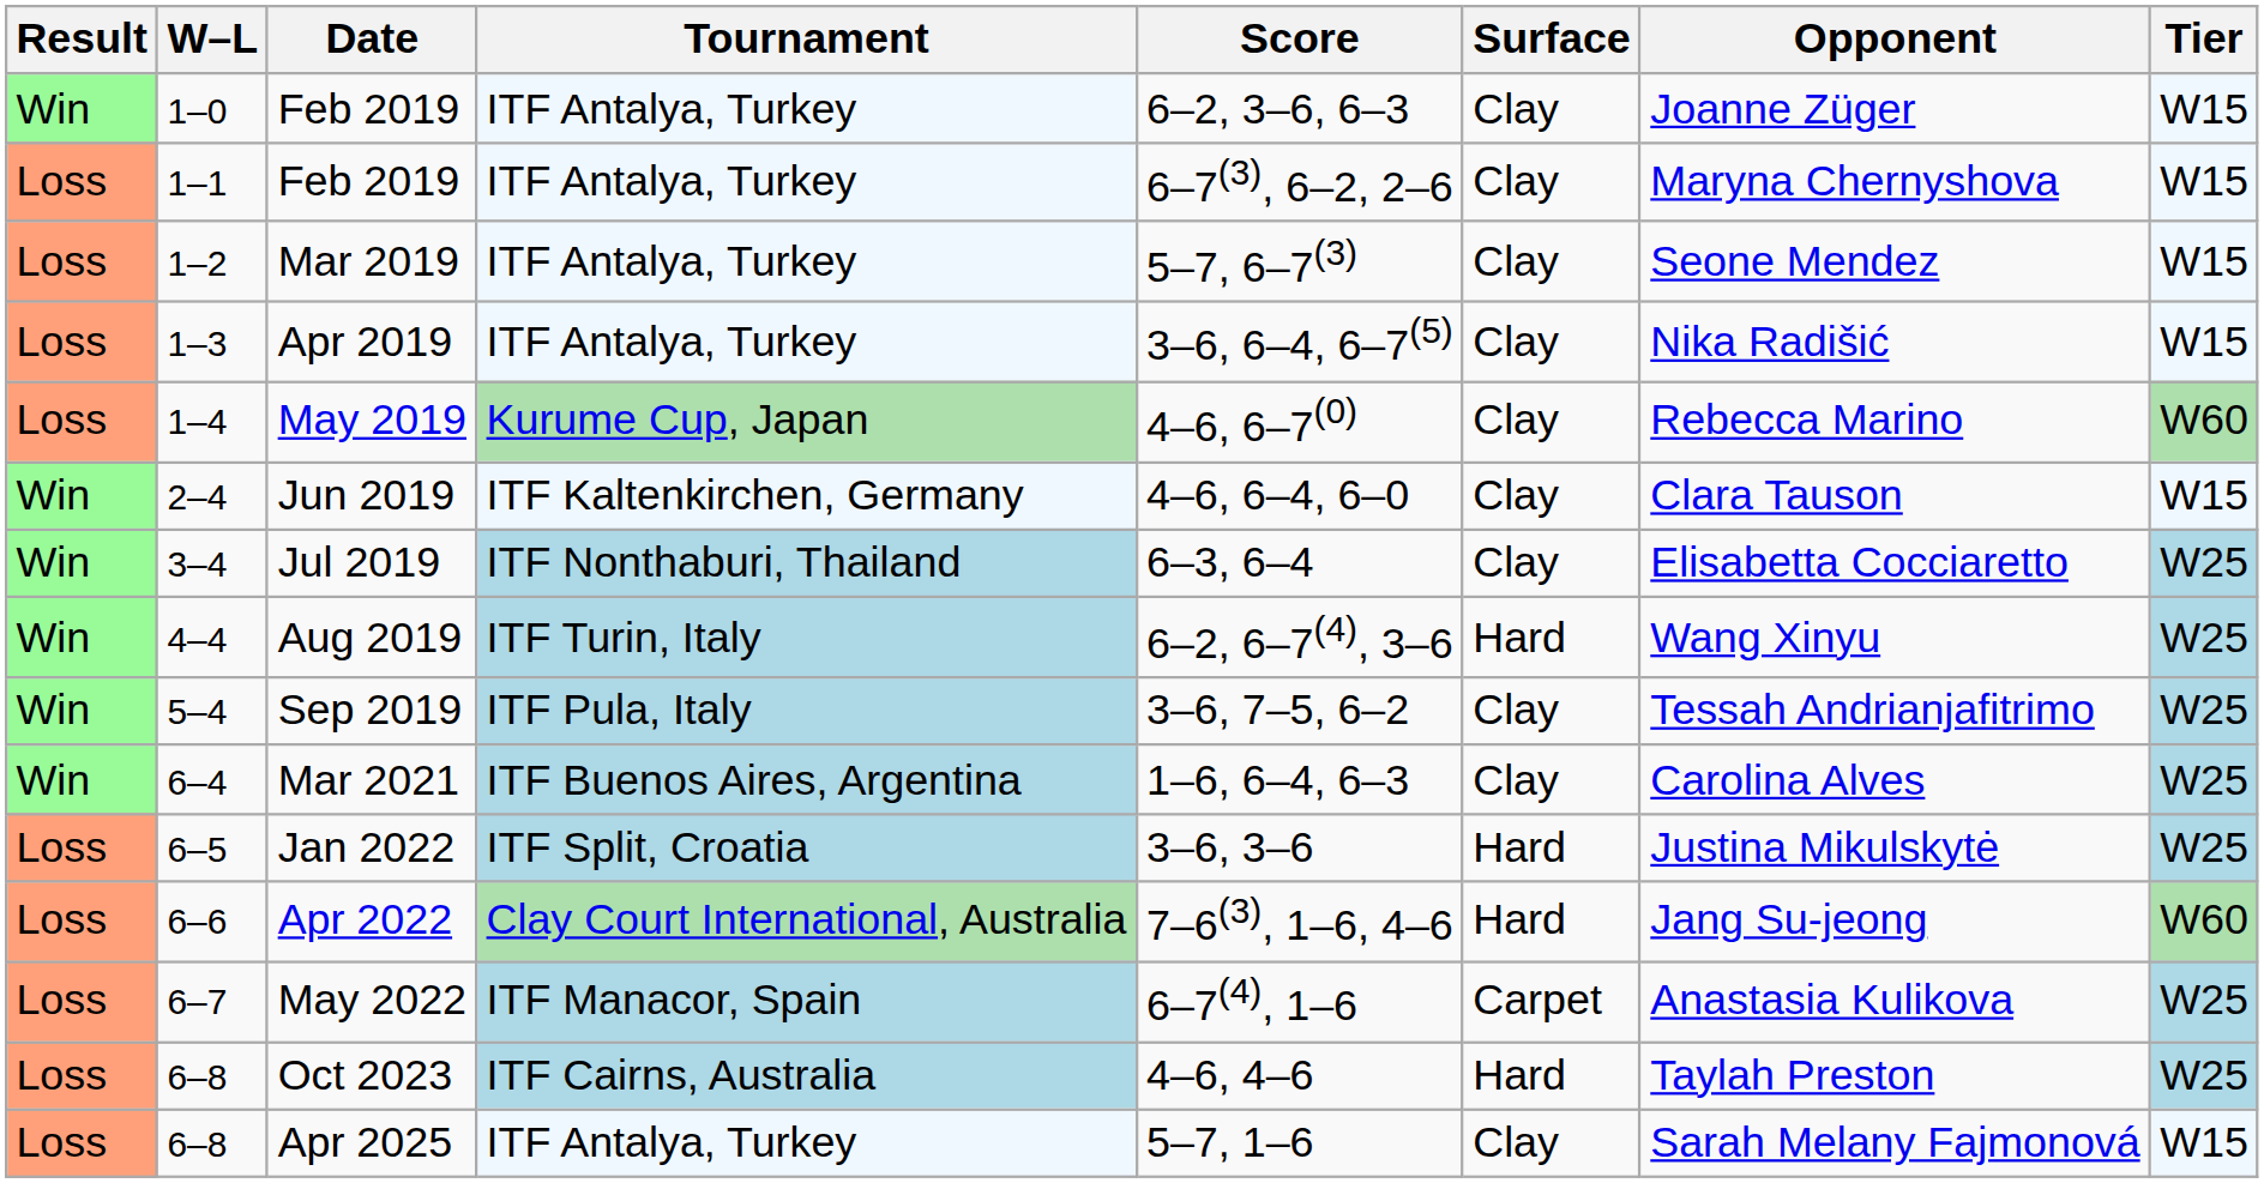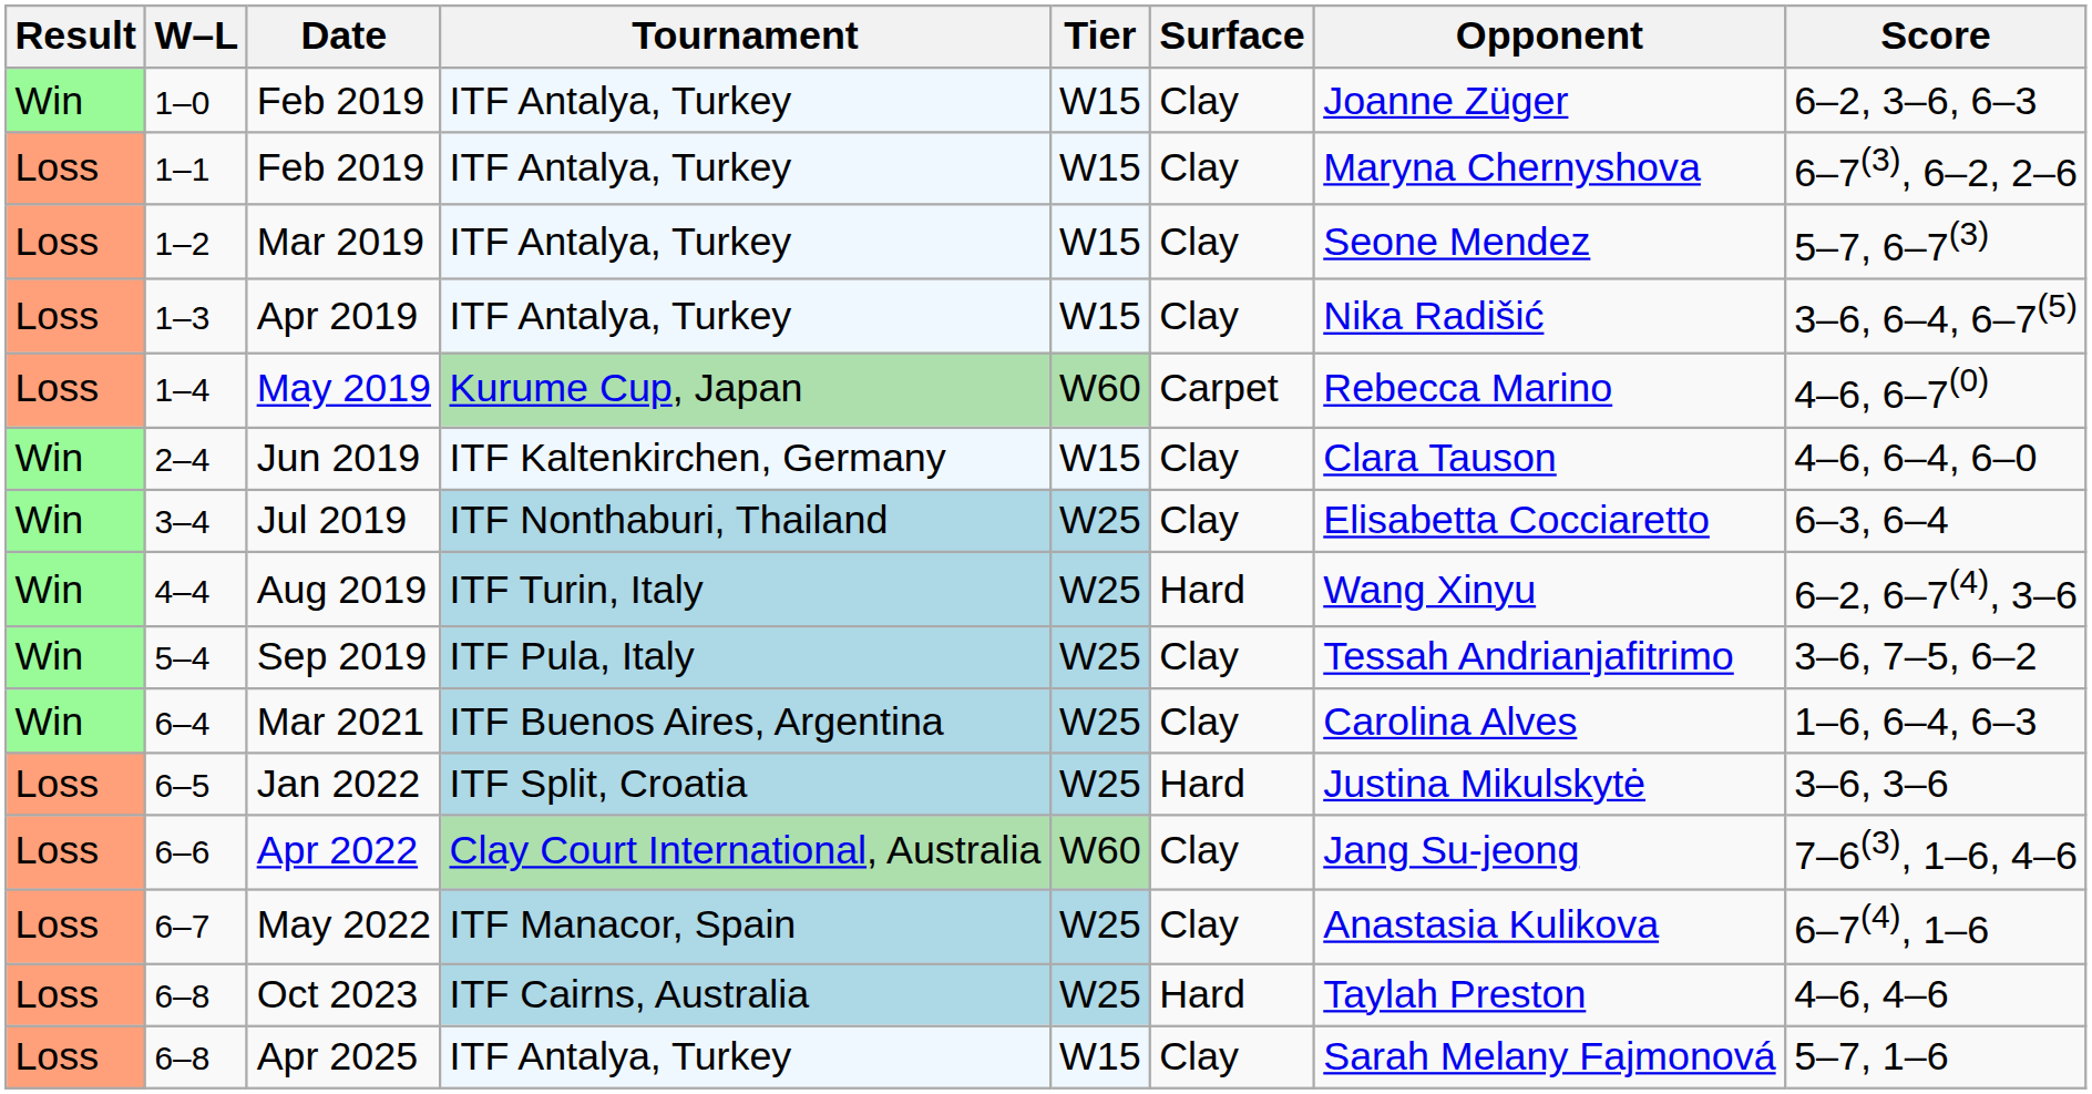 <table class="sortable wikitable">
 <tr>
 <th>Result</th>
 <th class="unsortable">W–L</th>
 <th>Date</th>
 <th>Tournament</th>
-<th class="unsortable">Score</th>
+<th>Tier</th>
 <th>Surface</th>
 <th>Opponent</th>
-<th>Tier</th>
+<th class="unsortable">Score</th>
 </tr>
 <tr>
 <td style="background:#98fb98;">Win</td>
 <td><small>1–0</small></td>
 <td>Feb 2019</td>
 <td style="background:#f0f8ff;">ITF Antalya, Turkey</td>
-<td>6–2, 3–6, 6–3</td>
+<td style="background:#f0f8ff;">W15</td>
 <td>Clay</td>
 <td> <a href='#'>Joanne Züger</a></td>
-<td style="background:#f0f8ff;">W15</td>
+<td>6–2, 3–6, 6–3</td>
 </tr>
 <tr>
 <td style="background:#ffa07a;">Loss</td>
 <td><small>1–1</small></td>
 <td>Feb 2019</td>
 <td style="background:#f0f8ff;">ITF Antalya, Turkey</td>
-<td>6–7<sup>(3)</sup>, 6–2, 2–6</td>
+<td style="background:#f0f8ff;">W15</td>
 <td>Clay</td>
 <td> <a href='#'>Maryna Chernyshova</a></td>
-<td style="background:#f0f8ff;">W15</td>
+<td>6–7<sup>(3)</sup>, 6–2, 2–6</td>
 </tr>
 <tr>
 <td style="background:#ffa07a;">Loss</td>
 <td><small>1–2</small></td>
 <td>Mar 2019</td>
 <td style="background:#f0f8ff;">ITF Antalya, Turkey</td>
-<td>5–7, 6–7<sup>(3)</sup></td>
+<td style="background:#f0f8ff;">W15</td>
 <td>Clay</td>
 <td> <a href='#'>Seone Mendez</a></td>
-<td style="background:#f0f8ff;">W15</td>
+<td>5–7, 6–7<sup>(3)</sup></td>
 </tr>
 <tr>
 <td style="background:#ffa07a;">Loss</td>
 <td><small>1–3</small></td>
 <td>Apr 2019</td>
 <td style="background:#f0f8ff;">ITF Antalya, Turkey</td>
-<td>3–6, 6–4, 6–7<sup>(5)</sup></td>
+<td style="background:#f0f8ff;">W15</td>
 <td>Clay</td>
 <td> <a href='#'>Nika Radišić</a></td>
-<td style="background:#f0f8ff;">W15</td>
+<td>3–6, 6–4, 6–7<sup>(5)</sup></td>
 </tr>
 <tr>
 <td style="background:#ffa07a;">Loss</td>
 <td><small>1–4</small></td>
 <td><a href='#'>May 2019</a></td>
 <td style="background:#addfad;"><a href='#'>Kurume Cup</a>, Japan</td>
+<td style="background:#addfad;">W60</td>
+<td>Carpet</td>
+<td> <a href='#'>Rebecca Marino</a></td>
 <td>4–6, 6–7<sup>(0)</sup></td>
-<td>Clay</td>
-<td> <a href='#'>Rebecca Marino</a></td>
-<td style="background:#addfad;">W60</td>
 </tr>
 <tr>
 <td style="background:#98fb98;">Win</td>
 <td><small>2–4</small></td>
 <td>Jun 2019</td>
 <td style="background:#f0f8ff;">ITF Kaltenkirchen, Germany</td>
-<td>4–6, 6–4, 6–0</td>
+<td style="background:#f0f8ff;">W15</td>
 <td>Clay</td>
 <td> <a href='#'>Clara Tauson</a></td>
-<td style="background:#f0f8ff;">W15</td>
+<td>4–6, 6–4, 6–0</td>
 </tr>
 <tr>
 <td style="background:#98fb98;">Win</td>
 <td><small>3–4</small></td>
 <td>Jul 2019</td>
 <td style="background:lightblue;">ITF Nonthaburi, Thailand</td>
-<td>6–3, 6–4</td>
+<td style="background:lightblue;">W25</td>
 <td>Clay</td>
 <td> <a href='#'>Elisabetta Cocciaretto</a></td>
-<td style="background:lightblue;">W25</td>
+<td>6–3, 6–4</td>
 </tr>
 <tr>
 <td style="background:#98fb98;">Win</td>
 <td><small>4–4</small></td>
 <td>Aug 2019</td>
 <td style="background:lightblue;">ITF Turin, Italy</td>
-<td>6–2, 6–7<sup>(4)</sup>, 3–6</td>
+<td style="background:lightblue;">W25</td>
 <td>Hard</td>
 <td> <a href='#'>Wang Xinyu</a></td>
-<td style="background:lightblue;">W25</td>
+<td>6–2, 6–7<sup>(4)</sup>, 3–6</td>
 </tr>
 <tr>
 <td style="background:#98fb98;">Win</td>
 <td><small>5–4</small></td>
 <td>Sep 2019</td>
 <td style="background:lightblue;">ITF Pula, Italy</td>
-<td>3–6, 7–5, 6–2</td>
+<td style="background:lightblue;">W25</td>
 <td>Clay</td>
 <td> <a href='#'>Tessah Andrianjafitrimo</a></td>
-<td style="background:lightblue;">W25</td>
+<td>3–6, 7–5, 6–2</td>
 </tr>
 <tr>
 <td style="background:#98fb98;">Win</td>
 <td><small>6–4</small></td>
 <td>Mar 2021</td>
 <td style="background:lightblue;">ITF Buenos Aires, Argentina</td>
-<td>1–6, 6–4, 6–3</td>
+<td style="background:lightblue;">W25</td>
 <td>Clay</td>
 <td> <a href='#'>Carolina Alves</a></td>
-<td style="background:lightblue;">W25</td>
+<td>1–6, 6–4, 6–3</td>
 </tr>
 <tr>
 <td style="background:#ffa07a;">Loss</td>
 <td><small>6–5</small></td>
 <td>Jan 2022</td>
 <td style="background:lightblue;">ITF Split, Croatia</td>
-<td>3–6, 3–6</td>
+<td style="background:lightblue;">W25</td>
 <td>Hard</td>
 <td> <a href='#'>Justina Mikulskytė</a></td>
-<td style="background:lightblue;">W25</td>
+<td>3–6, 3–6</td>
 </tr>
 <tr>
 <td style="background:#ffa07a;">Loss</td>
 <td><small>6–6</small></td>
 <td><a href='#'>Apr 2022</a></td>
 <td style="background:#addfad;"><a href='#'>Clay Court International</a>, Australia</td>
+<td style="background:#addfad;">W60</td>
+<td>Clay</td>
+<td> <a href='#'>Jang Su-jeong</a></td>
 <td>7–6<sup>(3)</sup>, 1–6, 4–6</td>
-<td>Hard</td>
-<td> <a href='#'>Jang Su-jeong</a></td>
-<td style="background:#addfad;">W60</td>
 </tr>
 <tr>
 <td style="background:#ffa07a;">Loss</td>
 <td><small>6–7</small></td>
 <td>May 2022</td>
 <td style="background:lightblue;">ITF Manacor, Spain</td>
+<td style="background:lightblue;">W25</td>
+<td>Clay</td>
+<td> <a href='#'>Anastasia Kulikova</a></td>
 <td>6–7<sup>(4)</sup>, 1–6</td>
-<td>Carpet</td>
-<td> <a href='#'>Anastasia Kulikova</a></td>
-<td style="background:lightblue;">W25</td>
 </tr>
 <tr>
 <td style="background:#ffa07a;">Loss</td>
 <td><small>6–8</small></td>
 <td>Oct 2023</td>
 <td style="background:lightblue;">ITF Cairns, Australia</td>
-<td>4–6, 4–6</td>
+<td style="background:lightblue;">W25</td>
 <td>Hard</td>
 <td> <a href='#'>Taylah Preston</a></td>
-<td style="background:lightblue;">W25</td>
+<td>4–6, 4–6</td>
 </tr>
 <tr>
 <td style="background:#ffa07a;">Loss</td>
 <td><small>6–8</small></td>
 <td>Apr 2025</td>
 <td style="background:#f0f8ff;">ITF Antalya, Turkey</td>
-<td>5–7, 1–6</td>
+<td style="background:#f0f8ff;">W15</td>
 <td>Clay</td>
 <td> <a href='#'>Sarah Melany Fajmonová</a></td>
-<td style="background:#f0f8ff;">W15</td>
+<td>5–7, 1–6</td>
 </tr>
 </table>
